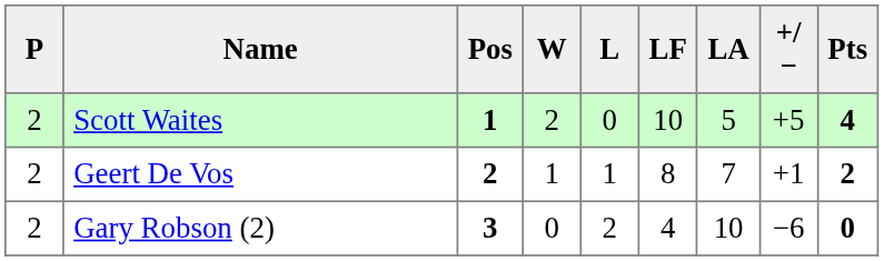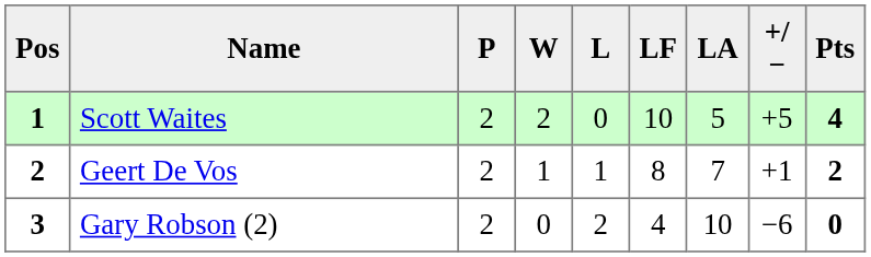 <table style=border-collapse:collapse border=1 cellspacing=0 cellpadding=5>
 <tr align=center bgcolor=#efefef>
+<th width=20>Pos</th>
+<th width=200>Name</th>
 <th width=20>P</th>
-<th width=200>Name</th>
-<th width=20>Pos</th>
 <th width=20>W</th>
 <th width=20>L</th>
 <th width=20>LF</th>
 <th width=20>LA</th>
 <th width=20>+/−</th>
 <th width=20>Pts</th>
 </tr>
 <tr align=center style="background: #ccffcc;">
+<td><strong>1</strong></td>
+<td align="left"> <a href='#'>Scott Waites</a></td>
 <td>2</td>
-<td align="left"> <a href='#'>Scott Waites</a></td>
-<td><strong>1</strong></td>
 <td>2</td>
 <td>0</td>
 <td>10</td>
 <td>5</td>
 <td>+5</td>
 <td><strong>4</strong></td>
 </tr>
 <tr align=center>
+<td><strong>2</strong></td>
+<td align="left"> <a href='#'>Geert De Vos</a></td>
 <td>2</td>
-<td align="left"> <a href='#'>Geert De Vos</a></td>
-<td><strong>2</strong></td>
 <td>1</td>
 <td>1</td>
 <td>8</td>
 <td>7</td>
 <td>+1</td>
 <td><strong>2</strong></td>
 </tr>
 <tr align=center>
+<td><strong>3</strong></td>
+<td align="left"> <a href='#'>Gary Robson</a> (2)</td>
 <td>2</td>
-<td align="left"> <a href='#'>Gary Robson</a> (2)</td>
-<td><strong>3</strong></td>
 <td>0</td>
 <td>2</td>
 <td>4</td>
 <td>10</td>
 <td>−6</td>
 <td><strong>0</strong></td>
 </tr>
 </table>
